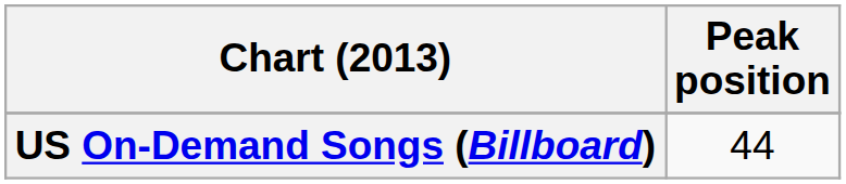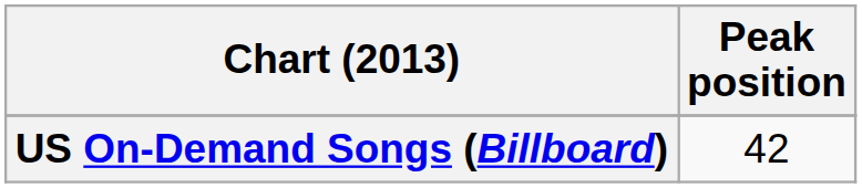 <table class="wikitable sortable plainrowheaders" style="text-align:center">
 <tr>
 <th scope="col">Chart (2013)</th>
 <th scope="col">Peak<br>position</th>
 </tr>
 <tr>
 </tr>
 <tr>
 <th scope="row">US <a href='#'>On-Demand Songs</a> (<em><a href='#'>Billboard</a></em>)</th>
-<td align="center">44</td>
+<td align="center">42</td>
 </tr>
 </table>
